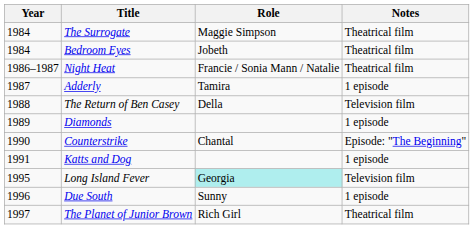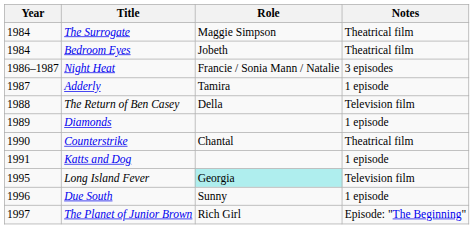 <table class="wikitable sortable">
 <tr>
 <th>Year</th>
 <th>Title</th>
 <th>Role</th>
 <th>Notes</th>
 </tr>
 <tr>
 <td>1984</td>
 <td><em><a href='#'>The Surrogate</a></em></td>
 <td>Maggie Simpson</td>
 <td>Theatrical film</td>
 </tr>
 <tr>
 <td>1984</td>
 <td><em><a href='#'>Bedroom Eyes</a></em></td>
 <td>Jobeth</td>
 <td>Theatrical film</td>
 </tr>
 <tr>
 <td>1986–1987</td>
 <td><em><a href='#'>Night Heat</a></em></td>
 <td>Francie / Sonia Mann / Natalie</td>
-<td>Theatrical film</td>
+<td>3 episodes</td>
 </tr>
 <tr>
 <td>1987</td>
 <td><em><a href='#'>Adderly</a></em></td>
 <td>Tamira</td>
 <td>1 episode</td>
 </tr>
 <tr>
 <td>1988</td>
 <td><em>The Return of Ben Casey</em></td>
 <td>Della</td>
 <td>Television film</td>
 </tr>
 <tr>
 <td>1989</td>
 <td><em><a href='#'>Diamonds</a></em></td>
 <td></td>
 <td>1 episode</td>
 </tr>
 <tr>
 <td>1990</td>
 <td><em><a href='#'>Counterstrike</a></em></td>
 <td>Chantal</td>
-<td>Episode: "<a href='#'>The Beginning</a>" </td>
+<td>Theatrical film</td>
 </tr>
 <tr>
 <td>1991</td>
 <td><em><a href='#'>Katts and Dog</a></em></td>
 <td></td>
 <td>1 episode</td>
 </tr>
 <tr>
 <td>1995</td>
 <td><em>Long Island Fever</em></td>
 <td style="background: paleturquoise;">Georgia</td>
 <td>Television film</td>
 </tr>
 <tr>
 <td>1996</td>
 <td><em><a href='#'>Due South</a></em></td>
 <td>Sunny</td>
 <td>1 episode</td>
 </tr>
 <tr>
 <td>1997</td>
 <td><em><a href='#'>The Planet of Junior Brown</a></em></td>
 <td>Rich Girl</td>
-<td>Theatrical film</td>
+<td>Episode: "<a href='#'>The Beginning</a>" </td>
 </tr>
 </table>
